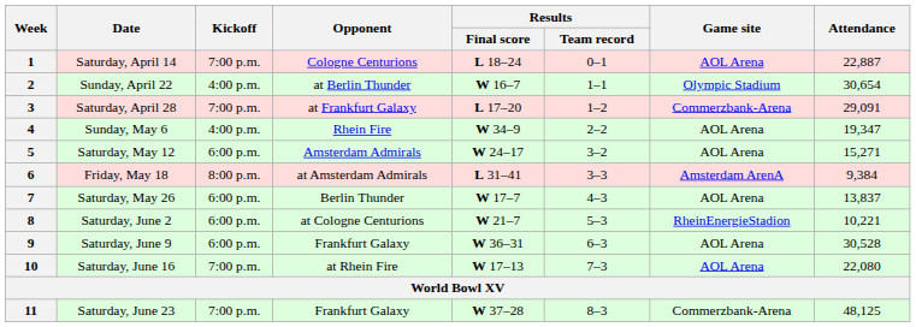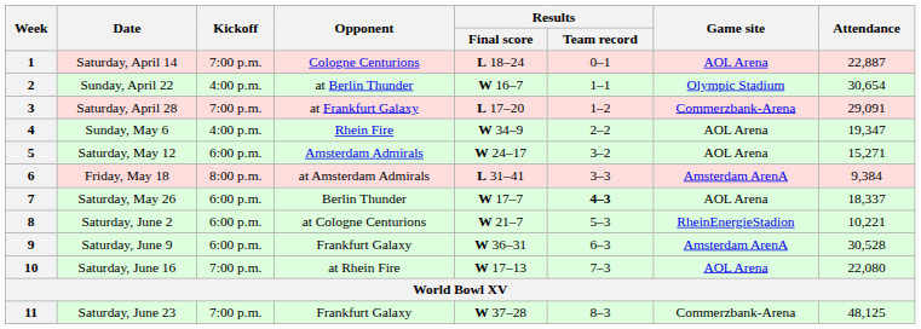 <table class="wikitable" style="font-size:95%; text-align:center; width:66em">
 <tr>
 <th rowspan="2">Week</th>
 <th rowspan="2">Date</th>
 <th rowspan="2">Kickoff </th>
 <th rowspan="2">Opponent</th>
 <th colspan="2">Results</th>
 <th rowspan="2">Game site</th>
 <th rowspan="2">Attendance</th>
 </tr>
 <tr>
 <th>Final score</th>
 <th>Team record</th>
 </tr>
 <tr bgcolor="#FFDDDD">
 <th>1</th>
 <td>Saturday, April 14</td>
 <td>7:00 p.m.</td>
 <td><a href='#'>Cologne Centurions</a></td>
 <td><strong>L</strong> 18–24</td>
 <td>0–1</td>
 <td><a href='#'>AOL Arena</a></td>
 <td>22,887</td>
 </tr>
 <tr bgcolor="#DDFFDD">
 <th>2</th>
 <td>Sunday, April 22</td>
 <td>4:00 p.m.</td>
 <td>at <a href='#'>Berlin Thunder</a></td>
 <td><strong>W</strong> 16–7</td>
 <td>1–1</td>
 <td><a href='#'>Olympic Stadium</a></td>
 <td>30,654</td>
 </tr>
 <tr bgcolor="#FFDDDD">
 <th>3</th>
 <td>Saturday, April 28</td>
 <td>7:00 p.m.</td>
 <td>at <a href='#'>Frankfurt Galaxy</a></td>
 <td><strong>L</strong> 17–20</td>
 <td>1–2</td>
 <td><a href='#'>Commerzbank-Arena</a></td>
 <td>29,091</td>
 </tr>
 <tr bgcolor="#DDFFDD">
 <th>4</th>
 <td>Sunday, May 6</td>
 <td>4:00 p.m.</td>
 <td><a href='#'>Rhein Fire</a></td>
 <td><strong>W</strong> 34–9</td>
 <td>2–2</td>
 <td>AOL Arena</td>
 <td>19,347</td>
 </tr>
 <tr bgcolor="#DDFFDD">
 <th>5</th>
 <td>Saturday, May 12</td>
 <td>6:00 p.m.</td>
 <td><a href='#'>Amsterdam Admirals</a></td>
 <td><strong>W</strong> 24–17</td>
 <td>3–2</td>
 <td>AOL Arena</td>
 <td>15,271</td>
 </tr>
 <tr bgcolor="#FFDDDD">
 <th>6</th>
 <td>Friday, May 18</td>
 <td>8:00 p.m.</td>
 <td>at Amsterdam Admirals</td>
 <td><strong>L</strong> 31–41</td>
 <td>3–3</td>
 <td><a href='#'>Amsterdam ArenA</a></td>
 <td>9,384</td>
 </tr>
 <tr bgcolor="#DDFFDD">
 <th>7</th>
 <td>Saturday, May 26</td>
 <td>6:00 p.m.</td>
 <td>Berlin Thunder</td>
 <td><strong>W</strong> 17–7</td>
-<td>4–3</td>
+<td><strong>4–3</strong></td>
 <td>AOL Arena</td>
-<td>13,837</td>
+<td>18,337</td>
 </tr>
 <tr bgcolor="#DDFFDD">
 <th>8</th>
 <td>Saturday, June 2</td>
 <td>6:00 p.m.</td>
 <td>at Cologne Centurions</td>
 <td><strong>W</strong> 21–7</td>
 <td>5–3</td>
 <td><a href='#'>RheinEnergieStadion</a></td>
 <td>10,221</td>
 </tr>
 <tr bgcolor="#DDFFDD">
 <th>9</th>
 <td>Saturday, June 9</td>
 <td>6:00 p.m.</td>
 <td>Frankfurt Galaxy</td>
 <td><strong>W</strong> 36–31</td>
 <td>6–3</td>
-<td>AOL Arena</td>
+<td><a href='#'>Amsterdam ArenA</a></td>
 <td>30,528</td>
 </tr>
 <tr bgcolor="#DDFFDD">
 <th>10</th>
 <td>Saturday, June 16</td>
 <td>7:00 p.m.</td>
 <td>at Rhein Fire</td>
 <td><strong>W</strong> 17–13</td>
 <td>7–3</td>
 <td><a href='#'>AOL Arena</a></td>
 <td>22,080</td>
 </tr>
 <tr>
 <th colspan=8>World Bowl XV</th>
 </tr>
 <tr bgcolor="#DDFFDD">
 <th>11</th>
 <td>Saturday, June 23</td>
 <td>7:00 p.m.</td>
 <td>Frankfurt Galaxy</td>
 <td><strong>W</strong> 37–28</td>
 <td>8–3</td>
 <td>Commerzbank-Arena</td>
 <td>48,125</td>
 </tr>
 </table>
